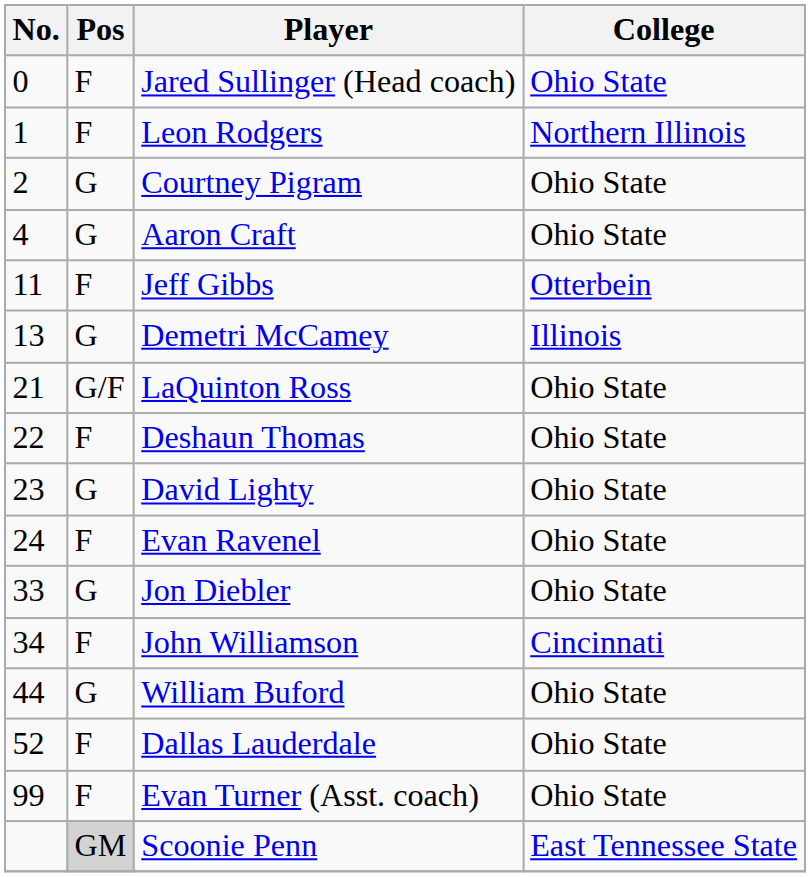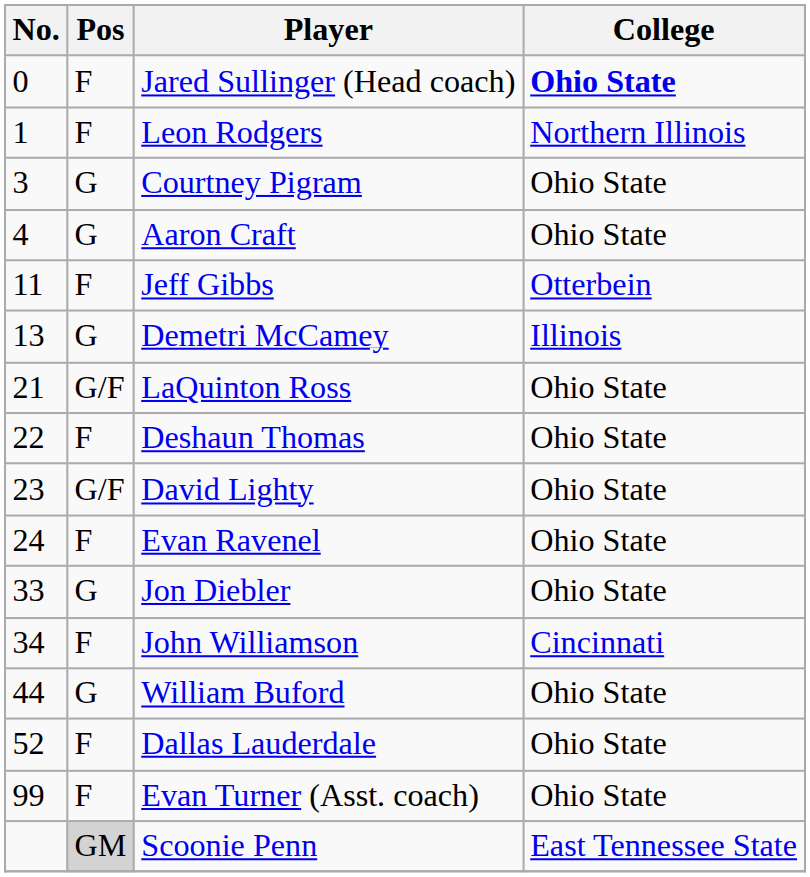 <table class="wikitable">
 <tr>
 <th>No.</th>
 <th>Pos</th>
 <th>Player</th>
 <th>College</th>
 </tr>
 <tr>
 <td>0</td>
 <td>F</td>
 <td><a href='#'>Jared Sullinger</a> (Head coach)</td>
-<td><a href='#'>Ohio State</a></td>
+<td><strong><a href='#'>Ohio State</a></strong></td>
 </tr>
 <tr>
 <td>1</td>
 <td>F</td>
 <td><a href='#'>Leon Rodgers</a></td>
 <td><a href='#'>Northern Illinois</a></td>
 </tr>
 <tr>
-<td>2</td>
+<td>3</td>
 <td>G</td>
 <td><a href='#'>Courtney Pigram</a></td>
 <td>Ohio State</td>
 </tr>
 <tr>
 <td>4</td>
 <td>G</td>
 <td><a href='#'>Aaron Craft</a></td>
 <td>Ohio State</td>
 </tr>
 <tr>
 <td>11</td>
 <td>F</td>
 <td><a href='#'>Jeff Gibbs</a></td>
 <td><a href='#'>Otterbein</a></td>
 </tr>
 <tr>
 <td>13</td>
 <td>G</td>
 <td><a href='#'>Demetri McCamey</a></td>
 <td><a href='#'>Illinois</a></td>
 </tr>
 <tr>
 <td>21</td>
 <td>G/F</td>
 <td><a href='#'>LaQuinton Ross</a></td>
 <td>Ohio State</td>
 </tr>
 <tr>
 <td>22</td>
 <td>F</td>
 <td><a href='#'>Deshaun Thomas</a></td>
 <td>Ohio State</td>
 </tr>
 <tr>
 <td>23</td>
-<td>G</td>
+<td>G/F</td>
 <td><a href='#'>David Lighty</a></td>
 <td>Ohio State</td>
 </tr>
 <tr>
 <td>24</td>
 <td>F</td>
 <td><a href='#'>Evan Ravenel</a></td>
 <td>Ohio State</td>
 </tr>
 <tr>
 <td>33</td>
 <td>G</td>
 <td><a href='#'>Jon Diebler</a></td>
 <td>Ohio State</td>
 </tr>
 <tr>
 <td>34</td>
 <td>F</td>
 <td><a href='#'>John Williamson</a></td>
 <td><a href='#'>Cincinnati</a></td>
 </tr>
 <tr>
 <td>44</td>
 <td>G</td>
 <td><a href='#'>William Buford</a></td>
 <td>Ohio State</td>
 </tr>
 <tr>
 <td>52</td>
 <td>F</td>
 <td><a href='#'>Dallas Lauderdale</a></td>
 <td>Ohio State</td>
 </tr>
 <tr>
 <td>99</td>
 <td>F</td>
 <td><a href='#'>Evan Turner</a> (Asst. coach)</td>
 <td>Ohio State</td>
 </tr>
 <tr>
 <td></td>
 <td bgcolor=lightgray>GM</td>
 <td><a href='#'>Scoonie Penn</a></td>
 <td><a href='#'>East Tennessee State</a></td>
 </tr>
 <tr>
 </tr>
 </table>
